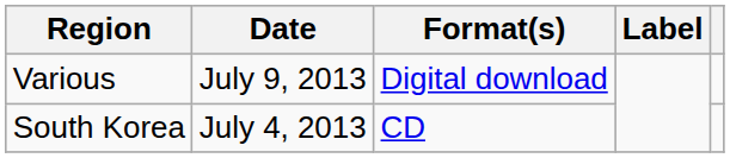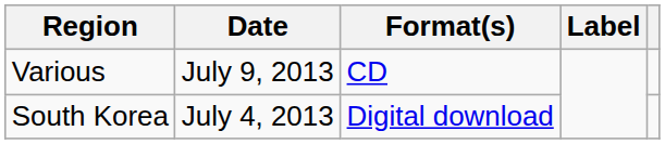 <table class="wikitable plainrowheaders">
 <tr>
 <th scope="col">Region</th>
 <th scope="col">Date</th>
 <th scope="col">Format(s)</th>
 <th scope="col">Label</th>
 <th scope="col"></th>
 </tr>
 <tr>
 <td>Various</td>
 <td>July 9, 2013</td>
-<td><a href='#'>Digital download</a></td>
+<td><a href='#'>CD</a></td>
 <td rowspan="2"></td>
 <td></td>
 </tr>
 <tr>
 <td>South Korea</td>
 <td>July 4, 2013</td>
-<td><a href='#'>CD</a></td>
+<td><a href='#'>Digital download</a></td>
 <td></td>
 </tr>
 </table>
